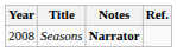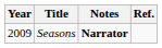 <table class="wikitable">
 <tr>
 <th>Year</th>
 <th>Title</th>
 <th>Notes</th>
 <th>Ref.</th>
 </tr>
 <tr>
-<td>2008</td>
+<td>2009</td>
 <td><em>Seasons</em></td>
 <td><strong>Narrator</strong></td>
 <td></td>
 </tr>
 </table>
